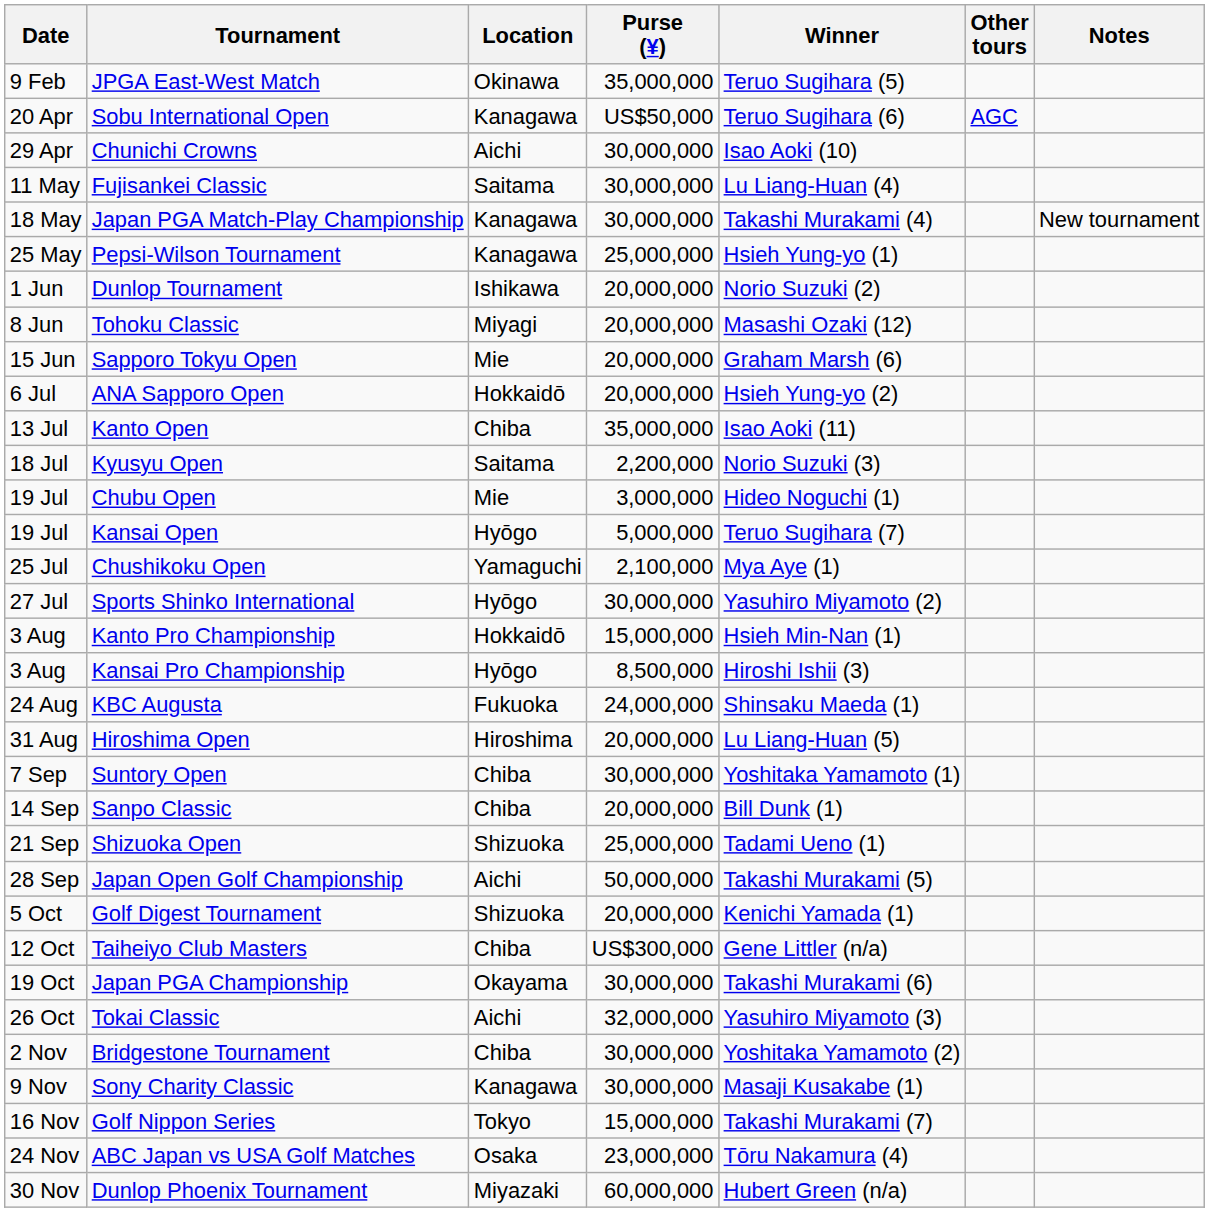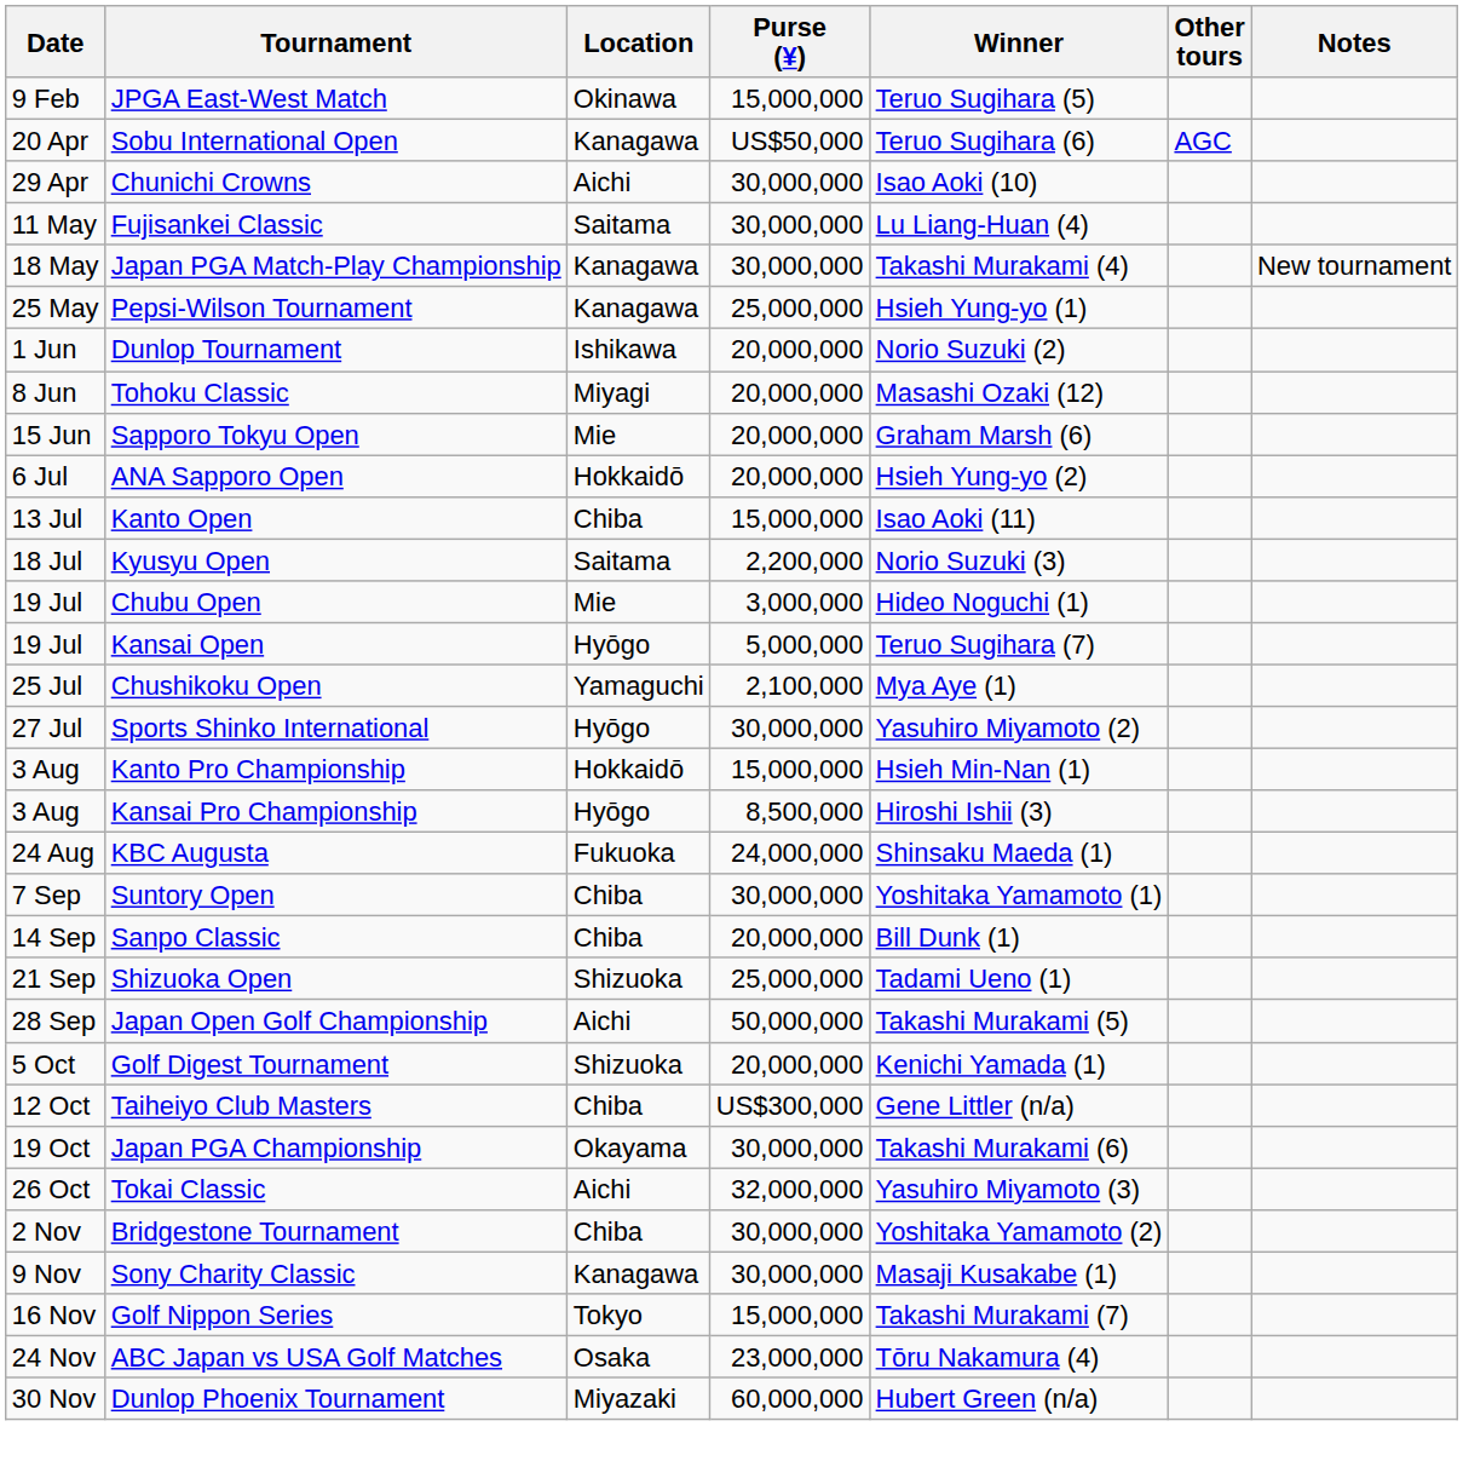 <table class="wikitable" style="font-size:95%">
 <tr>
 <th>Date</th>
 <th>Tournament</th>
 <th>Location</th>
 <th>Purse<br>(<a href='#'>¥</a>)</th>
 <th>Winner</th>
 <th>Other<br>tours</th>
 <th>Notes</th>
 </tr>
 <tr>
 <td>9 Feb</td>
 <td><a href='#'>JPGA East-West Match</a></td>
 <td>Okinawa</td>
-<td align=right>35,000,000</td>
+<td align=right>15,000,000</td>
 <td> <a href='#'>Teruo Sugihara</a> (5)</td>
 <td></td>
 <td></td>
 </tr>
 <tr>
 <td>20 Apr</td>
 <td><a href='#'>Sobu International Open</a></td>
 <td>Kanagawa</td>
 <td align=right>US$50,000</td>
 <td> <a href='#'>Teruo Sugihara</a> (6)</td>
 <td><a href='#'>AGC</a></td>
 <td></td>
 </tr>
 <tr>
 <td>29 Apr</td>
 <td><a href='#'>Chunichi Crowns</a></td>
 <td>Aichi</td>
 <td align=right>30,000,000</td>
 <td> <a href='#'>Isao Aoki</a> (10)</td>
 <td></td>
 <td></td>
 </tr>
 <tr>
 <td>11 May</td>
 <td><a href='#'>Fujisankei Classic</a></td>
 <td>Saitama</td>
 <td align=right>30,000,000</td>
 <td> <a href='#'>Lu Liang-Huan</a> (4)</td>
 <td></td>
 <td></td>
 </tr>
 <tr>
 <td>18 May</td>
 <td><a href='#'>Japan PGA Match-Play Championship</a></td>
 <td>Kanagawa</td>
 <td align=right>30,000,000</td>
 <td> <a href='#'>Takashi Murakami</a> (4)</td>
 <td></td>
 <td>New tournament</td>
 </tr>
 <tr>
 <td>25 May</td>
 <td><a href='#'>Pepsi-Wilson Tournament</a></td>
 <td>Kanagawa</td>
 <td align=right>25,000,000</td>
 <td> <a href='#'>Hsieh Yung-yo</a> (1)</td>
 <td></td>
 <td></td>
 </tr>
 <tr>
 <td>1 Jun</td>
 <td><a href='#'>Dunlop Tournament</a></td>
 <td>Ishikawa</td>
 <td align=right>20,000,000</td>
 <td> <a href='#'>Norio Suzuki</a> (2)</td>
 <td></td>
 <td></td>
 </tr>
 <tr>
 <td>8 Jun</td>
 <td><a href='#'>Tohoku Classic</a></td>
 <td>Miyagi</td>
 <td align=right>20,000,000</td>
 <td> <a href='#'>Masashi Ozaki</a> (12)</td>
 <td></td>
 <td></td>
 </tr>
 <tr>
 <td>15 Jun</td>
 <td><a href='#'>Sapporo Tokyu Open</a></td>
 <td>Mie</td>
 <td align=right>20,000,000</td>
 <td> <a href='#'>Graham Marsh</a> (6)</td>
 <td></td>
 <td></td>
 </tr>
 <tr>
 <td>6 Jul</td>
 <td><a href='#'>ANA Sapporo Open</a></td>
 <td>Hokkaidō</td>
 <td align=right>20,000,000</td>
 <td> <a href='#'>Hsieh Yung-yo</a> (2)</td>
 <td></td>
 <td></td>
 </tr>
 <tr>
 <td>13 Jul</td>
 <td><a href='#'>Kanto Open</a></td>
 <td>Chiba</td>
-<td align=right>35,000,000</td>
+<td align=right>15,000,000</td>
 <td> <a href='#'>Isao Aoki</a> (11)</td>
 <td></td>
 <td></td>
 </tr>
 <tr>
 <td>18 Jul</td>
 <td><a href='#'>Kyusyu Open</a></td>
 <td>Saitama</td>
 <td align=right>2,200,000</td>
 <td> <a href='#'>Norio Suzuki</a> (3)</td>
 <td></td>
 <td></td>
 </tr>
 <tr>
 <td>19 Jul</td>
 <td><a href='#'>Chubu Open</a></td>
 <td>Mie</td>
 <td align=right>3,000,000</td>
 <td> <a href='#'>Hideo Noguchi</a> (1)</td>
 <td></td>
 <td></td>
 </tr>
 <tr>
 <td>19 Jul</td>
 <td><a href='#'>Kansai Open</a></td>
 <td>Hyōgo</td>
 <td align=right>5,000,000</td>
 <td> <a href='#'>Teruo Sugihara</a> (7)</td>
 <td></td>
 <td></td>
 </tr>
 <tr>
 <td>25 Jul</td>
 <td><a href='#'>Chushikoku Open</a></td>
 <td>Yamaguchi</td>
 <td align=right>2,100,000</td>
 <td> <a href='#'>Mya Aye</a> (1)</td>
 <td></td>
 <td></td>
 </tr>
 <tr>
 <td>27 Jul</td>
 <td><a href='#'>Sports Shinko International</a></td>
 <td>Hyōgo</td>
 <td align=right>30,000,000</td>
 <td> <a href='#'>Yasuhiro Miyamoto</a> (2)</td>
 <td></td>
 <td></td>
 </tr>
 <tr>
 <td>3 Aug</td>
 <td><a href='#'>Kanto Pro Championship</a></td>
 <td>Hokkaidō</td>
 <td align=right>15,000,000</td>
 <td> <a href='#'>Hsieh Min-Nan</a> (1)</td>
 <td></td>
 <td></td>
 </tr>
 <tr>
 <td>3 Aug</td>
 <td><a href='#'>Kansai Pro Championship</a></td>
 <td>Hyōgo</td>
 <td align=right>8,500,000</td>
 <td> <a href='#'>Hiroshi Ishii</a> (3)</td>
 <td></td>
 <td></td>
 </tr>
 <tr>
 <td>24 Aug</td>
 <td><a href='#'>KBC Augusta</a></td>
 <td>Fukuoka</td>
 <td align=right>24,000,000</td>
 <td> <a href='#'>Shinsaku Maeda</a> (1)</td>
-<td></td>
-<td></td>
-</tr>
-<tr>
-<td>31 Aug</td>
-<td><a href='#'>Hiroshima Open</a></td>
-<td>Hiroshima</td>
-<td align=right>20,000,000</td>
-<td> <a href='#'>Lu Liang-Huan</a> (5)</td>
 <td></td>
 <td></td>
 </tr>
 <tr>
 <td>7 Sep</td>
 <td><a href='#'>Suntory Open</a></td>
 <td>Chiba</td>
 <td align=right>30,000,000</td>
 <td> <a href='#'>Yoshitaka Yamamoto</a> (1)</td>
 <td></td>
 <td></td>
 </tr>
 <tr>
 <td>14 Sep</td>
 <td><a href='#'>Sanpo Classic</a></td>
 <td>Chiba</td>
 <td align=right>20,000,000</td>
 <td> <a href='#'>Bill Dunk</a> (1)</td>
 <td></td>
 <td></td>
 </tr>
 <tr>
 <td>21 Sep</td>
 <td><a href='#'>Shizuoka Open</a></td>
 <td>Shizuoka</td>
 <td align=right>25,000,000</td>
 <td> <a href='#'>Tadami Ueno</a> (1)</td>
 <td></td>
 <td></td>
 </tr>
 <tr>
 <td>28 Sep</td>
 <td><a href='#'>Japan Open Golf Championship</a></td>
 <td>Aichi</td>
 <td align=right>50,000,000</td>
 <td> <a href='#'>Takashi Murakami</a> (5)</td>
 <td></td>
 <td></td>
 </tr>
 <tr>
 <td>5 Oct</td>
 <td><a href='#'>Golf Digest Tournament</a></td>
 <td>Shizuoka</td>
 <td align=right>20,000,000</td>
 <td> <a href='#'>Kenichi Yamada</a> (1)</td>
 <td></td>
 <td></td>
 </tr>
 <tr>
 <td>12 Oct</td>
 <td><a href='#'>Taiheiyo Club Masters</a></td>
 <td>Chiba</td>
 <td align=right>US$300,000</td>
 <td> <a href='#'>Gene Littler</a> (n/a)</td>
 <td></td>
 <td></td>
 </tr>
 <tr>
 <td>19 Oct</td>
 <td><a href='#'>Japan PGA Championship</a></td>
 <td>Okayama</td>
 <td align=right>30,000,000</td>
 <td> <a href='#'>Takashi Murakami</a> (6)</td>
 <td></td>
 <td></td>
 </tr>
 <tr>
 <td>26 Oct</td>
 <td><a href='#'>Tokai Classic</a></td>
 <td>Aichi</td>
 <td align=right>32,000,000</td>
 <td> <a href='#'>Yasuhiro Miyamoto</a> (3)</td>
 <td></td>
 <td></td>
 </tr>
 <tr>
 <td>2 Nov</td>
 <td><a href='#'>Bridgestone Tournament</a></td>
 <td>Chiba</td>
 <td align=right>30,000,000</td>
 <td> <a href='#'>Yoshitaka Yamamoto</a> (2)</td>
 <td></td>
 <td></td>
 </tr>
 <tr>
 <td>9 Nov</td>
 <td><a href='#'>Sony Charity Classic</a></td>
 <td>Kanagawa</td>
 <td align=right>30,000,000</td>
 <td> <a href='#'>Masaji Kusakabe</a> (1)</td>
 <td></td>
 <td></td>
 </tr>
 <tr>
 <td>16 Nov</td>
 <td><a href='#'>Golf Nippon Series</a></td>
 <td>Tokyo</td>
 <td align=right>15,000,000</td>
 <td> <a href='#'>Takashi Murakami</a> (7)</td>
 <td></td>
 <td></td>
 </tr>
 <tr>
 <td>24 Nov</td>
 <td><a href='#'>ABC Japan vs USA Golf Matches</a></td>
 <td>Osaka</td>
 <td align=right>23,000,000</td>
 <td> <a href='#'>Tōru Nakamura</a> (4)</td>
 <td></td>
 <td></td>
 </tr>
 <tr>
 <td>30 Nov</td>
 <td><a href='#'>Dunlop Phoenix Tournament</a></td>
 <td>Miyazaki</td>
 <td align=right>60,000,000</td>
 <td> <a href='#'>Hubert Green</a> (n/a)</td>
 <td></td>
 <td></td>
 </tr>
 </table>
